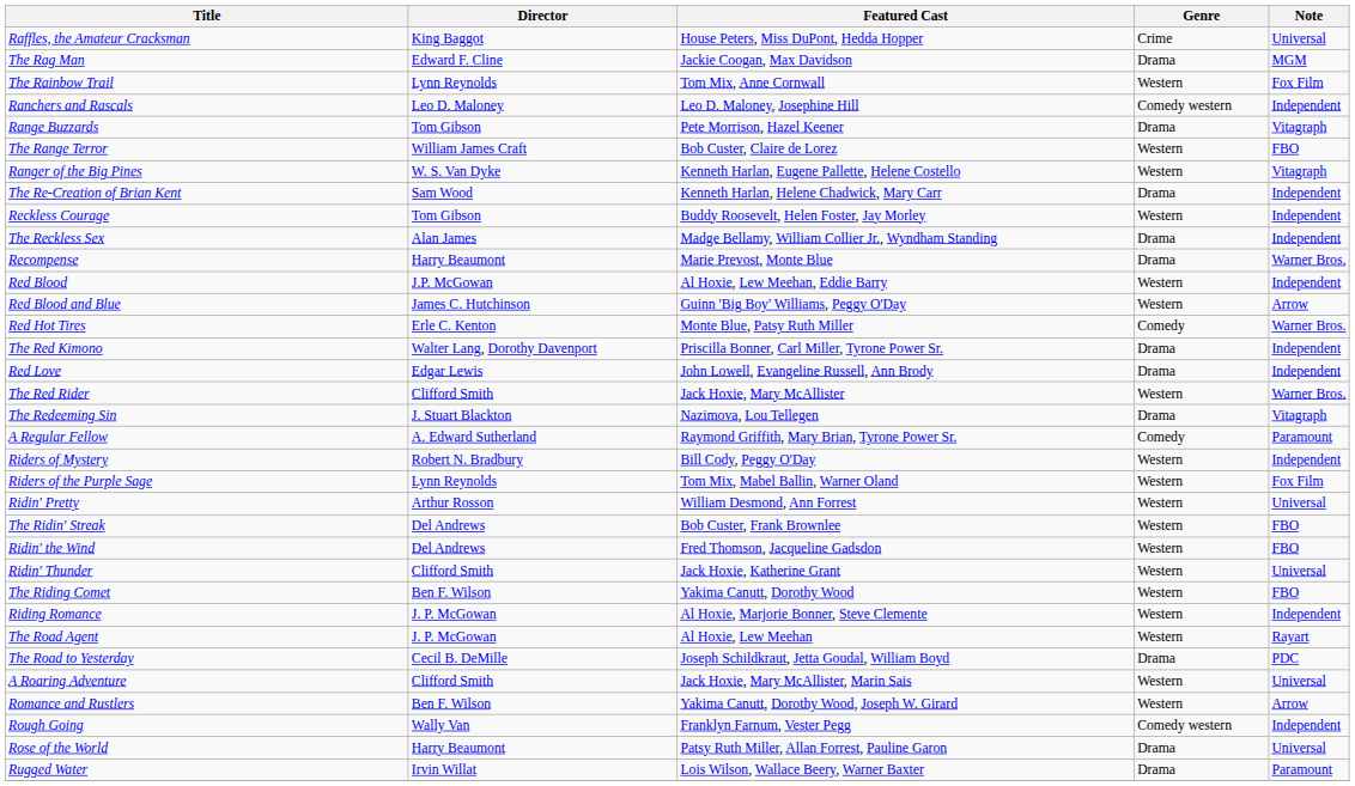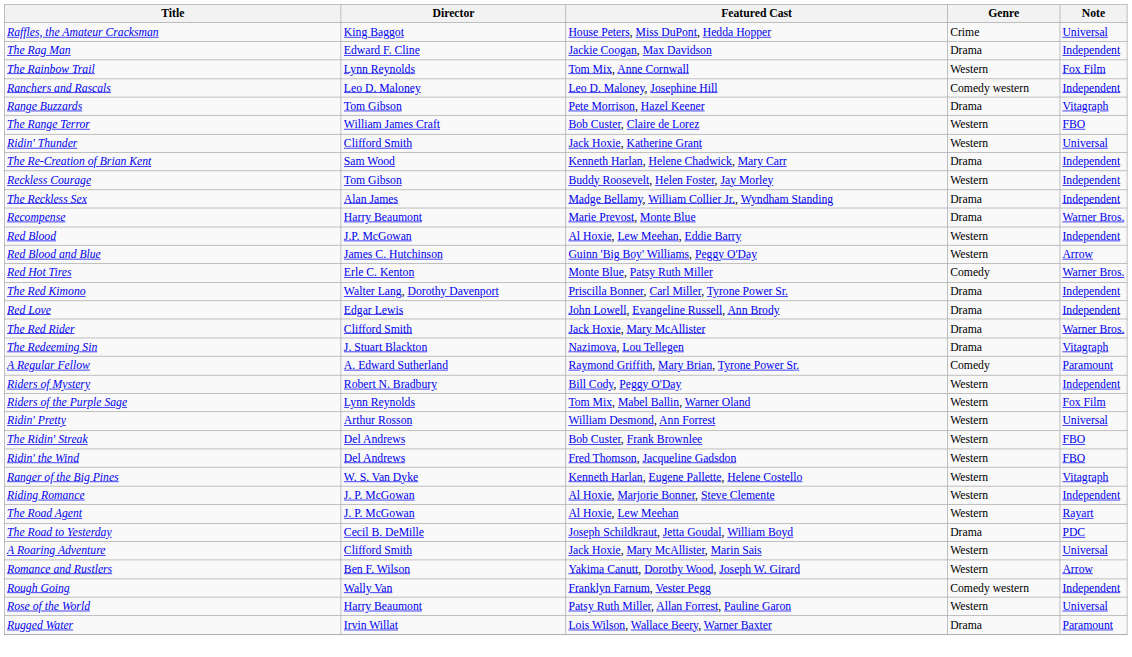 <table class="wikitable">
 <tr>
 <th style="width:30%;">Title</th>
 <th style="width:20%;">Director</th>
 <th style="width:34%;">Featured Cast</th>
 <th style="width:10%;">Genre</th>
 <th style="width:10%;">Note</th>
 </tr>
 <tr>
 <td><em><a href='#'>Raffles, the Amateur Cracksman</a></em></td>
 <td><a href='#'>King Baggot</a></td>
 <td><a href='#'>House Peters</a>, <a href='#'>Miss DuPont</a>, <a href='#'>Hedda Hopper</a></td>
 <td>Crime</td>
 <td><a href='#'>Universal</a></td>
 </tr>
 <tr>
 <td><em><a href='#'>The Rag Man</a></em></td>
 <td><a href='#'>Edward F. Cline</a></td>
 <td><a href='#'>Jackie Coogan</a>, <a href='#'>Max Davidson</a></td>
 <td>Drama</td>
-<td><a href='#'>MGM</a></td>
+<td><a href='#'>Independent</a></td>
 </tr>
 <tr>
 <td><em><a href='#'>The Rainbow Trail</a></em></td>
 <td><a href='#'>Lynn Reynolds</a></td>
 <td><a href='#'>Tom Mix</a>, <a href='#'>Anne Cornwall</a></td>
 <td>Western</td>
 <td><a href='#'>Fox Film</a></td>
 </tr>
 <tr>
 <td><em><a href='#'>Ranchers and Rascals</a></em></td>
 <td><a href='#'>Leo D. Maloney</a></td>
 <td><a href='#'>Leo D. Maloney</a>, <a href='#'>Josephine Hill</a></td>
 <td>Comedy western</td>
 <td><a href='#'>Independent</a></td>
 </tr>
 <tr>
 <td><em><a href='#'>Range Buzzards</a></em></td>
 <td><a href='#'>Tom Gibson</a></td>
 <td><a href='#'>Pete Morrison</a>, <a href='#'>Hazel Keener</a></td>
 <td>Drama</td>
 <td><a href='#'>Vitagraph</a></td>
 </tr>
 <tr>
 <td><em><a href='#'>The Range Terror</a></em></td>
 <td><a href='#'>William James Craft</a></td>
 <td><a href='#'>Bob Custer</a>, <a href='#'>Claire de Lorez</a></td>
 <td>Western</td>
 <td><a href='#'>FBO</a></td>
 </tr>
 <tr>
-<td><em><a href='#'>Ranger of the Big Pines</a></em></td>
-<td><a href='#'>W. S. Van Dyke</a></td>
-<td><a href='#'>Kenneth Harlan</a>, <a href='#'>Eugene Pallette</a>, <a href='#'>Helene Costello</a></td>
+<td><em><a href='#'>Ridin' Thunder</a></em></td>
+<td><a href='#'>Clifford Smith</a></td>
+<td><a href='#'>Jack Hoxie</a>, <a href='#'>Katherine Grant</a></td>
 <td>Western</td>
-<td><a href='#'>Vitagraph</a></td>
+<td><a href='#'>Universal</a></td>
 </tr>
 <tr>
 <td><em><a href='#'>The Re-Creation of Brian Kent</a></em></td>
 <td><a href='#'>Sam Wood</a></td>
 <td><a href='#'>Kenneth Harlan</a>, <a href='#'>Helene Chadwick</a>, <a href='#'>Mary Carr</a></td>
 <td>Drama</td>
 <td><a href='#'>Independent</a></td>
 </tr>
 <tr>
 <td><em><a href='#'>Reckless Courage</a></em></td>
 <td><a href='#'>Tom Gibson</a></td>
 <td><a href='#'>Buddy Roosevelt</a>, <a href='#'>Helen Foster</a>, <a href='#'>Jay Morley</a></td>
 <td>Western</td>
 <td><a href='#'>Independent</a></td>
 </tr>
 <tr>
 <td><em><a href='#'>The Reckless Sex</a></em></td>
 <td><a href='#'>Alan James</a></td>
 <td><a href='#'>Madge Bellamy</a>, <a href='#'>William Collier Jr.</a>, <a href='#'>Wyndham Standing</a></td>
 <td>Drama</td>
 <td><a href='#'>Independent</a></td>
 </tr>
 <tr>
 <td><em><a href='#'>Recompense</a></em></td>
 <td><a href='#'>Harry Beaumont</a></td>
 <td><a href='#'>Marie Prevost</a>, <a href='#'>Monte Blue</a></td>
 <td>Drama</td>
 <td><a href='#'>Warner Bros.</a></td>
 </tr>
 <tr>
 <td><em><a href='#'>Red Blood</a></em></td>
 <td><a href='#'>J.P. McGowan</a></td>
 <td><a href='#'>Al Hoxie</a>, <a href='#'>Lew Meehan</a>, <a href='#'>Eddie Barry</a></td>
 <td>Western</td>
 <td><a href='#'>Independent</a></td>
 </tr>
 <tr>
 <td><em><a href='#'>Red Blood and Blue</a></em></td>
 <td><a href='#'>James C. Hutchinson</a></td>
 <td><a href='#'>Guinn 'Big Boy' Williams</a>, <a href='#'>Peggy O'Day</a></td>
 <td>Western</td>
 <td><a href='#'>Arrow</a></td>
 </tr>
 <tr>
 <td><em><a href='#'>Red Hot Tires</a></em></td>
 <td><a href='#'>Erle C. Kenton</a></td>
 <td><a href='#'>Monte Blue</a>, <a href='#'>Patsy Ruth Miller</a></td>
 <td>Comedy</td>
 <td><a href='#'>Warner Bros.</a></td>
 </tr>
 <tr>
 <td><em><a href='#'>The Red Kimono</a></em></td>
 <td><a href='#'>Walter Lang</a>, <a href='#'>Dorothy Davenport</a></td>
 <td><a href='#'>Priscilla Bonner</a>, <a href='#'>Carl Miller</a>, <a href='#'>Tyrone Power Sr.</a></td>
 <td>Drama</td>
 <td><a href='#'>Independent</a></td>
 </tr>
 <tr>
 <td><em><a href='#'>Red Love</a></em></td>
 <td><a href='#'>Edgar Lewis</a></td>
 <td><a href='#'>John Lowell</a>, <a href='#'>Evangeline Russell</a>, <a href='#'>Ann Brody</a></td>
 <td>Drama</td>
 <td><a href='#'>Independent</a></td>
 </tr>
 <tr>
 <td><em><a href='#'>The Red Rider</a></em></td>
 <td><a href='#'>Clifford Smith</a></td>
 <td><a href='#'>Jack Hoxie</a>, <a href='#'>Mary McAllister</a></td>
-<td>Western</td>
+<td>Drama</td>
 <td><a href='#'>Warner Bros.</a></td>
 </tr>
 <tr>
 <td><em><a href='#'>The Redeeming Sin</a></em></td>
 <td><a href='#'>J. Stuart Blackton</a></td>
 <td><a href='#'>Nazimova</a>, <a href='#'>Lou Tellegen</a></td>
 <td>Drama</td>
 <td><a href='#'>Vitagraph</a></td>
 </tr>
 <tr>
 <td><em><a href='#'>A Regular Fellow</a></em></td>
 <td><a href='#'>A. Edward Sutherland</a></td>
 <td><a href='#'>Raymond Griffith</a>, <a href='#'>Mary Brian</a>, <a href='#'>Tyrone Power Sr.</a></td>
 <td>Comedy</td>
 <td><a href='#'>Paramount</a></td>
 </tr>
 <tr>
 <td><em><a href='#'>Riders of Mystery</a></em></td>
 <td><a href='#'>Robert N. Bradbury</a></td>
 <td><a href='#'>Bill Cody</a>, <a href='#'>Peggy O'Day</a></td>
 <td>Western</td>
 <td><a href='#'>Independent</a></td>
 </tr>
 <tr>
 <td><em><a href='#'>Riders of the Purple Sage</a></em></td>
 <td><a href='#'>Lynn Reynolds</a></td>
 <td><a href='#'>Tom Mix</a>, <a href='#'>Mabel Ballin</a>, <a href='#'>Warner Oland</a></td>
 <td>Western</td>
 <td><a href='#'>Fox Film</a></td>
 </tr>
 <tr>
 <td><em><a href='#'>Ridin' Pretty</a></em></td>
 <td><a href='#'>Arthur Rosson</a></td>
 <td><a href='#'>William Desmond</a>, <a href='#'>Ann Forrest</a></td>
 <td>Western</td>
 <td><a href='#'>Universal</a></td>
 </tr>
 <tr>
 <td><em><a href='#'>The Ridin' Streak</a></em></td>
 <td><a href='#'>Del Andrews</a></td>
 <td><a href='#'>Bob Custer</a>, <a href='#'>Frank Brownlee</a></td>
 <td>Western</td>
 <td><a href='#'>FBO</a></td>
 </tr>
 <tr>
 <td><em><a href='#'>Ridin' the Wind</a></em></td>
 <td><a href='#'>Del Andrews</a></td>
 <td><a href='#'>Fred Thomson</a>, <a href='#'>Jacqueline Gadsdon</a></td>
 <td>Western</td>
 <td><a href='#'>FBO</a></td>
 </tr>
 <tr>
-<td><em><a href='#'>Ridin' Thunder</a></em></td>
-<td><a href='#'>Clifford Smith</a></td>
-<td><a href='#'>Jack Hoxie</a>, <a href='#'>Katherine Grant</a></td>
+<td><em><a href='#'>Ranger of the Big Pines</a></em></td>
+<td><a href='#'>W. S. Van Dyke</a></td>
+<td><a href='#'>Kenneth Harlan</a>, <a href='#'>Eugene Pallette</a>, <a href='#'>Helene Costello</a></td>
 <td>Western</td>
-<td><a href='#'>Universal</a></td>
-</tr>
-<tr>
-<td><em><a href='#'>The Riding Comet</a></em></td>
-<td><a href='#'>Ben F. Wilson</a></td>
-<td><a href='#'>Yakima Canutt</a>, <a href='#'>Dorothy Wood</a></td>
-<td>Western</td>
-<td><a href='#'>FBO</a></td>
+<td><a href='#'>Vitagraph</a></td>
 </tr>
 <tr>
 <td><em><a href='#'>Riding Romance</a></em></td>
 <td><a href='#'>J. P. McGowan</a></td>
 <td><a href='#'>Al Hoxie</a>, <a href='#'>Marjorie Bonner</a>, <a href='#'>Steve Clemente</a></td>
 <td>Western</td>
 <td><a href='#'>Independent</a></td>
 </tr>
 <tr>
 <td><em><a href='#'>The Road Agent</a></em></td>
 <td><a href='#'>J. P. McGowan</a></td>
 <td><a href='#'>Al Hoxie</a>, <a href='#'>Lew Meehan</a></td>
 <td>Western</td>
 <td><a href='#'>Rayart</a></td>
 </tr>
 <tr>
 <td><em><a href='#'>The Road to Yesterday</a></em></td>
 <td><a href='#'>Cecil B. DeMille</a></td>
 <td><a href='#'>Joseph Schildkraut</a>, <a href='#'>Jetta Goudal</a>, <a href='#'>William Boyd</a></td>
 <td>Drama</td>
 <td><a href='#'>PDC</a></td>
 </tr>
 <tr>
 <td><em><a href='#'>A Roaring Adventure</a></em></td>
 <td><a href='#'>Clifford Smith</a></td>
 <td><a href='#'>Jack Hoxie</a>, <a href='#'>Mary McAllister</a>, <a href='#'>Marin Sais</a></td>
 <td>Western</td>
 <td><a href='#'>Universal</a></td>
 </tr>
 <tr>
 <td><em><a href='#'>Romance and Rustlers</a></em></td>
 <td><a href='#'>Ben F. Wilson</a></td>
 <td><a href='#'>Yakima Canutt</a>, <a href='#'>Dorothy Wood</a>, <a href='#'>Joseph W. Girard</a></td>
 <td>Western</td>
 <td><a href='#'>Arrow</a></td>
 </tr>
 <tr>
 <td><em><a href='#'>Rough Going</a></em></td>
 <td><a href='#'>Wally Van</a></td>
 <td><a href='#'>Franklyn Farnum</a>, <a href='#'>Vester Pegg</a></td>
 <td>Comedy western</td>
 <td><a href='#'>Independent</a></td>
 </tr>
 <tr>
 <td><em><a href='#'>Rose of the World</a></em></td>
 <td><a href='#'>Harry Beaumont</a></td>
 <td><a href='#'>Patsy Ruth Miller</a>, <a href='#'>Allan Forrest</a>, <a href='#'>Pauline Garon</a></td>
-<td>Drama</td>
+<td>Western</td>
 <td><a href='#'>Universal</a></td>
 </tr>
 <tr>
 <td><em><a href='#'>Rugged Water</a></em></td>
 <td><a href='#'>Irvin Willat</a></td>
 <td><a href='#'>Lois Wilson</a>, <a href='#'>Wallace Beery</a>, <a href='#'>Warner Baxter</a></td>
 <td>Drama</td>
 <td><a href='#'>Paramount</a></td>
 </tr>
 <tr>
 </tr>
 </table>
